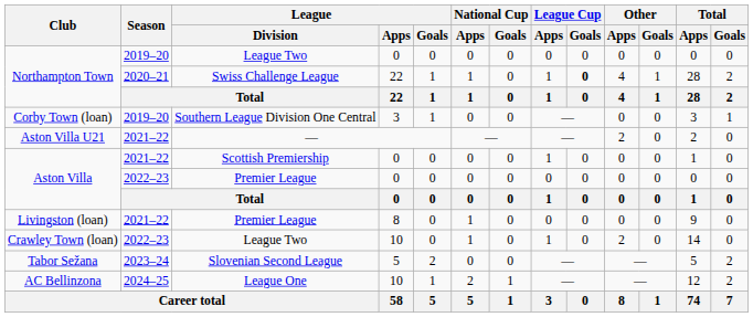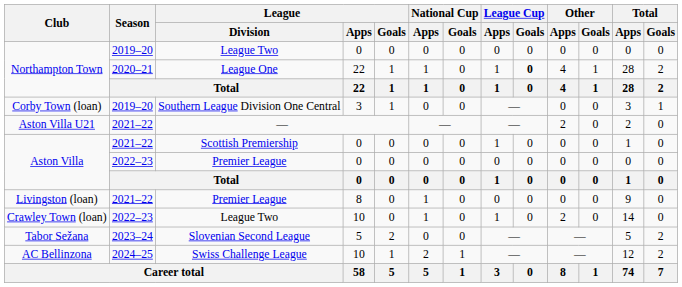 <table class="wikitable" style="text-align: center">
 <tr>
 <th rowspan="2">Club</th>
 <th rowspan="2">Season</th>
 <th colspan="3">League</th>
 <th colspan="2">National Cup</th>
 <th colspan="2"><a href='#'>League Cup</a></th>
 <th colspan="2">Other</th>
 <th colspan="2">Total</th>
 </tr>
 <tr>
 <th>Division</th>
 <th>Apps</th>
 <th>Goals</th>
 <th>Apps</th>
 <th>Goals</th>
 <th>Apps</th>
 <th>Goals</th>
 <th>Apps</th>
 <th>Goals</th>
 <th>Apps</th>
 <th>Goals</th>
 </tr>
 <tr>
 <td rowspan="3"><a href='#'>Northampton Town</a></td>
 <td><a href='#'>2019–20</a></td>
 <td><a href='#'>League Two</a></td>
 <td>0</td>
 <td>0</td>
 <td>0</td>
 <td>0</td>
 <td>0</td>
 <td>0</td>
 <td>0</td>
 <td>0</td>
 <td>0</td>
 <td>0</td>
 </tr>
 <tr>
 <td><a href='#'>2020–21</a></td>
-<td><a href='#'>Swiss Challenge League</a></td>
+<td><a href='#'>League One</a></td>
 <td>22</td>
 <td>1</td>
 <td>1</td>
 <td>0</td>
 <td>1</td>
 <td><strong>0</strong></td>
 <td>4</td>
 <td>1</td>
 <td>28</td>
 <td>2</td>
 </tr>
 <tr>
 <th colspan="2">Total</th>
 <th>22</th>
 <th>1</th>
 <th>1</th>
 <th>0</th>
 <th>1</th>
 <th>0</th>
 <th>4</th>
 <th>1</th>
 <th>28</th>
 <th>2</th>
 </tr>
 <tr>
 <td><a href='#'>Corby Town</a> (loan)</td>
 <td><a href='#'>2019–20</a></td>
 <td><a href='#'>Southern League</a> Division One Central</td>
 <td>3</td>
 <td>1</td>
 <td>0</td>
 <td>0</td>
 <td colspan="2">—</td>
 <td>0</td>
 <td>0</td>
 <td>3</td>
 <td>1</td>
 </tr>
 <tr>
 <td rowspan="1"><a href='#'>Aston Villa U21</a></td>
 <td><a href='#'>2021–22</a></td>
 <td colspan="3">—</td>
 <td colspan="2">—</td>
 <td colspan="2">—</td>
 <td>2</td>
 <td>0</td>
 <td>2</td>
 <td>0</td>
 </tr>
 <tr>
 <td rowspan="3"><a href='#'>Aston Villa</a></td>
 <td><a href='#'>2021–22</a></td>
 <td><a href='#'>Scottish Premiership</a></td>
 <td>0</td>
 <td>0</td>
 <td>0</td>
 <td>0</td>
 <td>1</td>
 <td>0</td>
 <td>0</td>
 <td>0</td>
 <td>1</td>
 <td>0</td>
 </tr>
 <tr>
 <td><a href='#'>2022–23</a></td>
 <td><a href='#'>Premier League</a></td>
 <td>0</td>
 <td>0</td>
 <td>0</td>
 <td>0</td>
 <td>0</td>
 <td>0</td>
 <td>0</td>
 <td>0</td>
 <td>0</td>
 <td>0</td>
 </tr>
 <tr>
 <th colspan="2">Total</th>
 <th>0</th>
 <th>0</th>
 <th>0</th>
 <th>0</th>
 <th>1</th>
 <th>0</th>
 <th>0</th>
 <th>0</th>
 <th>1</th>
 <th>0</th>
 </tr>
 <tr>
 <td><a href='#'>Livingston</a> (loan)</td>
 <td><a href='#'>2021–22</a></td>
 <td><a href='#'>Premier League</a></td>
 <td>8</td>
 <td>0</td>
 <td>1</td>
 <td>0</td>
 <td>0</td>
 <td>0</td>
 <td>0</td>
 <td>0</td>
 <td>9</td>
 <td>0</td>
 </tr>
 <tr>
 <td><a href='#'>Crawley Town</a> (loan)</td>
 <td><a href='#'>2022–23</a></td>
 <td>League Two</td>
 <td>10</td>
 <td>0</td>
 <td>1</td>
 <td>0</td>
 <td>1</td>
 <td>0</td>
 <td>2</td>
 <td>0</td>
 <td>14</td>
 <td>0</td>
 </tr>
 <tr>
 <td><a href='#'>Tabor Sežana</a></td>
 <td><a href='#'>2023–24</a></td>
 <td><a href='#'>Slovenian Second League</a></td>
 <td>5</td>
 <td>2</td>
 <td>0</td>
 <td>0</td>
 <td colspan="2">—</td>
 <td colspan="2">—</td>
 <td>5</td>
 <td>2</td>
 </tr>
 <tr>
 <td><a href='#'>AC Bellinzona</a></td>
 <td><a href='#'>2024–25</a></td>
-<td><a href='#'>League One</a></td>
+<td><a href='#'>Swiss Challenge League</a></td>
 <td>10</td>
 <td>1</td>
 <td>2</td>
 <td>1</td>
 <td colspan="2">—</td>
 <td colspan="2">—</td>
 <td>12</td>
 <td>2</td>
 </tr>
 <tr>
 <th colspan="3">Career total</th>
 <th>58</th>
 <th>5</th>
 <th>5</th>
 <th>1</th>
 <th>3</th>
 <th>0</th>
 <th>8</th>
 <th>1</th>
 <th>74</th>
 <th>7</th>
 </tr>
 </table>
